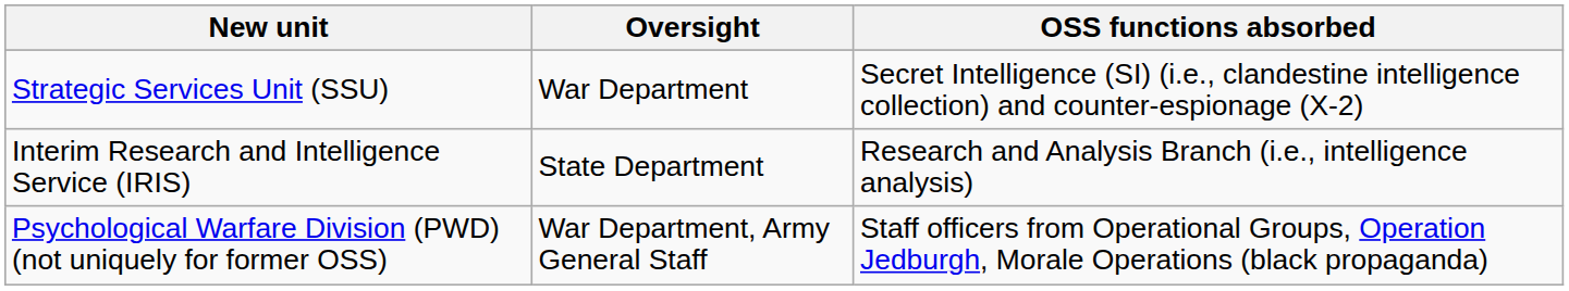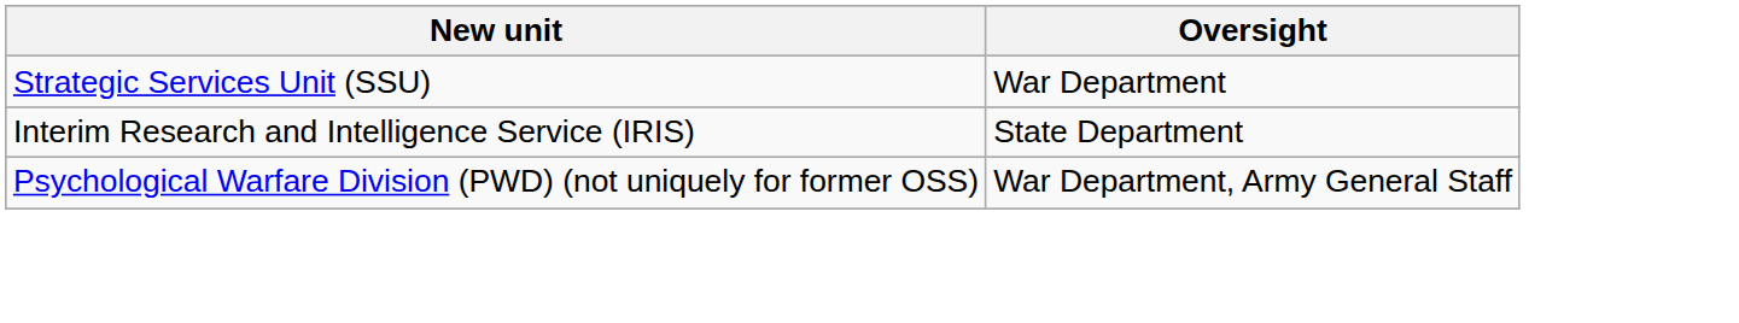 <table class="wikitable">
 <tr>
 <th>New unit</th>
 <th>Oversight</th>
-<th>OSS functions absorbed</th>
 </tr>
 <tr>
 <td><a href='#'>Strategic Services Unit</a> (SSU)</td>
 <td>War Department</td>
-<td>Secret Intelligence (SI) (i.e., clandestine intelligence collection) and counter-espionage (X-2)</td>
 </tr>
 <tr>
 <td>Interim Research and Intelligence Service (IRIS)</td>
 <td>State Department</td>
-<td>Research and Analysis Branch (i.e., intelligence analysis)</td>
 </tr>
 <tr>
 <td><a href='#'>Psychological Warfare Division</a> (PWD) (not uniquely for former OSS)</td>
 <td>War Department, Army General Staff</td>
-<td>Staff officers from Operational Groups, <a href='#'>Operation Jedburgh</a>, Morale Operations (black propaganda)</td>
 </tr>
 </table>
